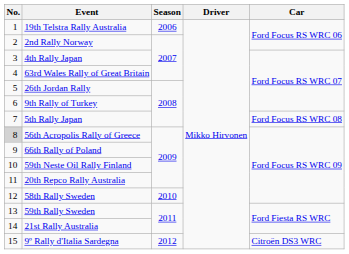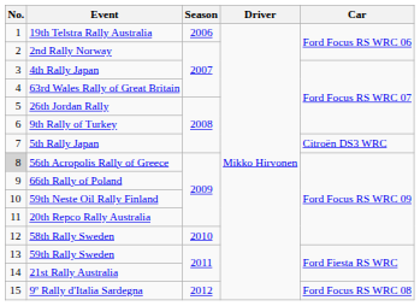 <table class="wikitable" style=" font-size: 95%; max-width: 49em;">
 <tr>
 <th>No.</th>
 <th>Event</th>
 <th>Season</th>
 <th>Driver</th>
 <th>Car</th>
 </tr>
 <tr>
 <td align="right" style="padding-right: 0.5em;">1</td>
 <td> <a href='#'>19th Telstra Rally Australia</a></td>
 <td align="center"><a href='#'>2006</a></td>
 <td rowspan=15><a href='#'>Mikko Hirvonen</a></td>
 <td rowspan=2><a href='#'>Ford Focus RS WRC 06</a></td>
 </tr>
 <tr>
 <td align="right" style="padding-right: 0.5em;">2</td>
 <td> <a href='#'>2nd Rally Norway</a></td>
 <td rowspan=3 align="center"><a href='#'>2007</a></td>
 </tr>
 <tr>
 <td align="right" style="padding-right: 0.5em;">3</td>
 <td> <a href='#'>4th Rally Japan</a></td>
 <td rowspan=4><a href='#'>Ford Focus RS WRC 07</a></td>
 </tr>
 <tr>
 <td align="right" style="padding-right: 0.5em;">4</td>
 <td> <a href='#'>63rd Wales Rally of Great Britain</a></td>
 </tr>
 <tr>
 <td align="right" style="padding-right: 0.5em;">5</td>
 <td> <a href='#'>26th Jordan Rally</a></td>
 <td rowspan=3 align="center"><a href='#'>2008</a></td>
 </tr>
 <tr>
 <td align="right" style="padding-right: 0.5em;">6</td>
 <td> <a href='#'>9th Rally of Turkey</a></td>
 </tr>
 <tr>
 <td align="right" style="padding-right: 0.5em;">7</td>
 <td> <a href='#'>5th Rally Japan</a></td>
-<td><a href='#'>Ford Focus RS WRC 08</a></td>
+<td><a href='#'>Citroën DS3 WRC</a></td>
 </tr>
 <tr>
 <td align="right" style="background: lightgrey; padding-right: 0.5em;">8</td>
 <td> <a href='#'>56th Acropolis Rally of Greece</a></td>
 <td rowspan=4 align="center"><a href='#'>2009</a></td>
 <td rowspan=5><a href='#'>Ford Focus RS WRC 09</a></td>
 </tr>
 <tr>
 <td align="right" style="padding-right: 0.5em;">9</td>
 <td> <a href='#'>66th Rally of Poland</a></td>
 </tr>
 <tr>
 <td align="right" style="padding-right: 0.5em;">10</td>
 <td> <a href='#'>59th Neste Oil Rally Finland</a></td>
 </tr>
 <tr>
 <td align="right" style="padding-right: 0.5em;">11</td>
 <td> <a href='#'>20th Repco Rally Australia</a></td>
 </tr>
 <tr>
 <td align="right" style="padding-right: 0.5em;">12</td>
 <td> <a href='#'>58th Rally Sweden</a></td>
 <td align="center"><a href='#'>2010</a></td>
 </tr>
 <tr>
 <td align="right" style="padding-right: 0.5em;">13</td>
 <td> <a href='#'>59th Rally Sweden</a></td>
 <td rowspan=2 align="center"><a href='#'>2011</a></td>
 <td rowspan=2><a href='#'>Ford Fiesta RS WRC</a></td>
 </tr>
 <tr>
 <td align="right" style="padding-right: 0.5em;">14</td>
 <td> <a href='#'>21st Rally Australia</a></td>
 </tr>
 <tr>
 <td align="right" style="padding-right: 0.5em;">15</td>
 <td> <a href='#'>9º Rally d'Italia Sardegna</a></td>
 <td align="center"><a href='#'>2012</a></td>
-<td><a href='#'>Citroën DS3 WRC</a></td>
+<td><a href='#'>Ford Focus RS WRC 08</a></td>
 </tr>
 </table>
